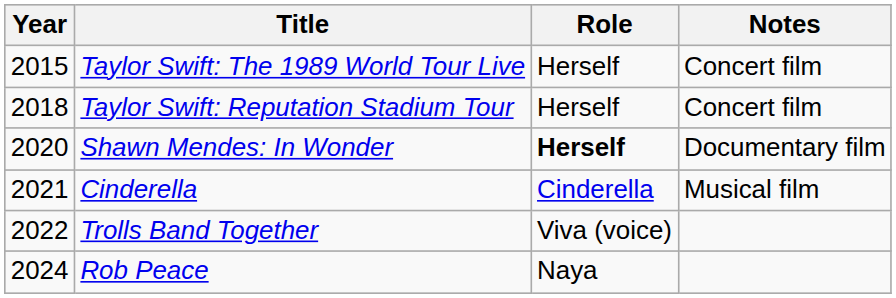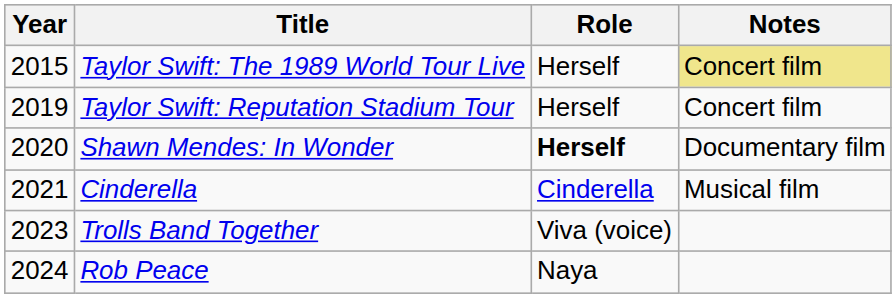 <table class="wikitable sortable">
 <tr>
 <th>Year</th>
 <th>Title</th>
 <th>Role</th>
 <th>Notes</th>
 </tr>
 <tr>
 <td>2015</td>
 <td><em><a href='#'>Taylor Swift: The 1989 World Tour Live</a></em></td>
 <td>Herself</td>
-<td>Concert film</td>
+<td style="background: khaki;">Concert film</td>
 </tr>
 <tr>
-<td>2018</td>
+<td>2019</td>
 <td><em><a href='#'>Taylor Swift: Reputation Stadium Tour</a></em></td>
 <td>Herself</td>
 <td>Concert film</td>
 </tr>
 <tr>
 <td>2020</td>
 <td><em><a href='#'>Shawn Mendes: In Wonder</a></em></td>
 <td><strong>Herself</strong></td>
 <td>Documentary film</td>
 </tr>
 <tr>
 <td>2021</td>
 <td><em><a href='#'>Cinderella</a></em></td>
 <td><a href='#'>Cinderella</a></td>
 <td>Musical film</td>
 </tr>
 <tr>
-<td>2022</td>
+<td>2023</td>
 <td><em><a href='#'>Trolls Band Together</a></em></td>
 <td>Viva (voice)</td>
 <td></td>
 </tr>
 <tr>
 <td>2024</td>
 <td><em><a href='#'>Rob Peace</a></em></td>
 <td>Naya</td>
 <td></td>
 </tr>
 </table>
